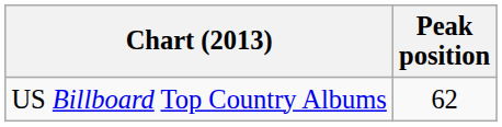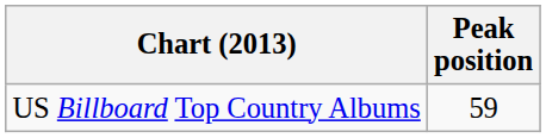 <table class="wikitable sortable">
 <tr>
 <th>Chart (2013)</th>
 <th>Peak<br>position</th>
 </tr>
 <tr>
 <td>US <em><a href='#'>Billboard</a></em> <a href='#'>Top Country Albums</a></td>
-<td align="center">62</td>
+<td align="center">59</td>
 </tr>
 </table>
